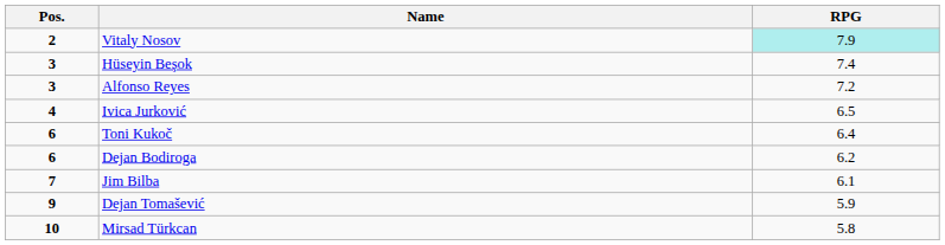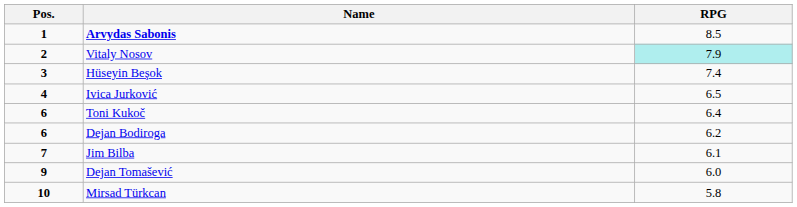 <table class=wikitable width="80%">
 <tr>
 <th width="10%">Pos.</th>
 <th width="70%">Name</th>
 <th width="20%">RPG</th>
+</tr>
+<tr>
+<td align=center><strong>1</strong></td>
+<td> <strong><a href='#'>Arvydas Sabonis</a></strong></td>
+<td align=center>8.5</td>
 </tr>
 <tr>
 <td align=center><strong>2</strong></td>
 <td> <a href='#'>Vitaly Nosov</a></td>
 <td align=center style="background: paleturquoise;">7.9</td>
 </tr>
 <tr>
 <td align=center><strong>3</strong></td>
 <td> <a href='#'>Hüseyin Beşok</a></td>
 <td align=center>7.4</td>
-</tr>
-<tr>
-<td align=center><strong>3</strong></td>
-<td> <a href='#'>Alfonso Reyes</a></td>
-<td align=center>7.2</td>
 </tr>
 <tr>
 <td align=center><strong>4</strong></td>
 <td> <a href='#'>Ivica Jurković</a></td>
 <td align=center>6.5</td>
 </tr>
 <tr>
 <td align=center><strong>6</strong></td>
 <td> <a href='#'>Toni Kukoč</a></td>
 <td align=center>6.4</td>
 </tr>
 <tr>
 <td align=center><strong>6</strong></td>
 <td> <a href='#'>Dejan Bodiroga</a></td>
 <td align=center>6.2</td>
 </tr>
 <tr>
 <td align=center><strong>7</strong></td>
 <td> <a href='#'>Jim Bilba</a></td>
 <td align=center>6.1</td>
 </tr>
 <tr>
 <td align=center><strong>9</strong></td>
 <td> <a href='#'>Dejan Tomašević</a></td>
-<td align=center>5.9</td>
+<td align=center>6.0</td>
 </tr>
 <tr>
 <td align=center><strong>10</strong></td>
 <td> <a href='#'>Mirsad Türkcan</a></td>
 <td align=center>5.8</td>
 </tr>
 </table>
